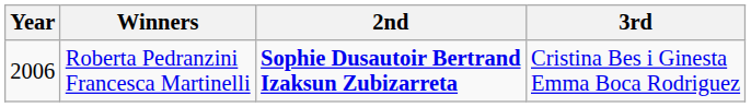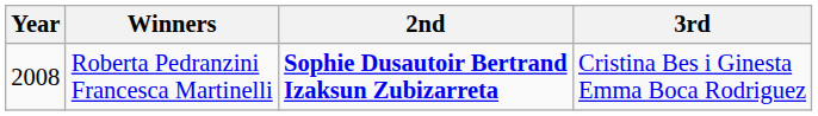 <table class="wikitable">
 <tr>
 <th>Year</th>
 <th>Winners</th>
 <th>2nd</th>
 <th>3rd</th>
 </tr>
 <tr>
-<td>2006</td>
+<td>2008</td>
 <td> <a href='#'>Roberta Pedranzini</a><br> <a href='#'>Francesca Martinelli</a></td>
 <td><strong> <a href='#'>Sophie Dusautoir Bertrand</a><br> <a href='#'>Izaksun Zubizarreta</a></strong></td>
 <td> <a href='#'>Cristina Bes i Ginesta</a><br> <a href='#'>Emma Boca Rodriguez</a></td>
 </tr>
 </table>
